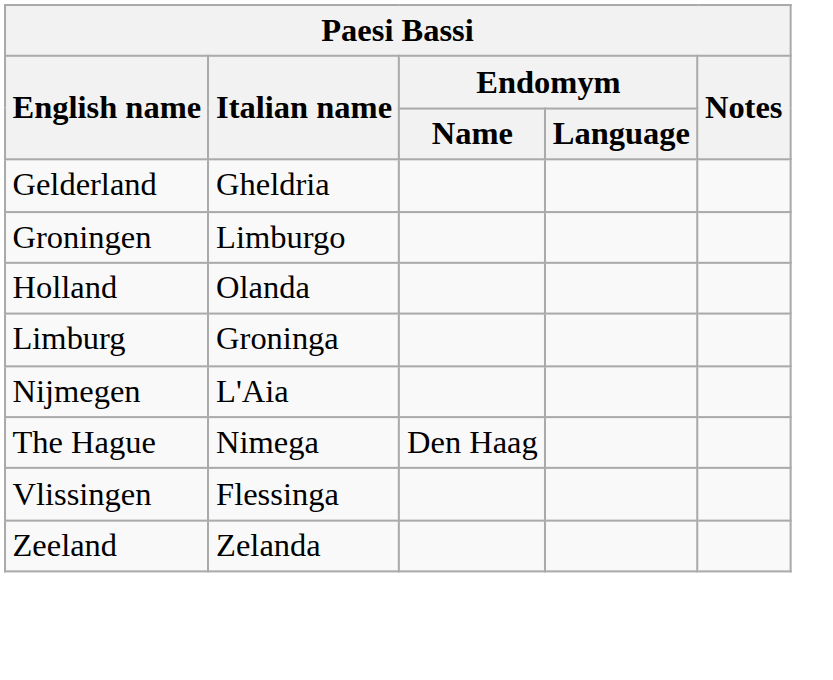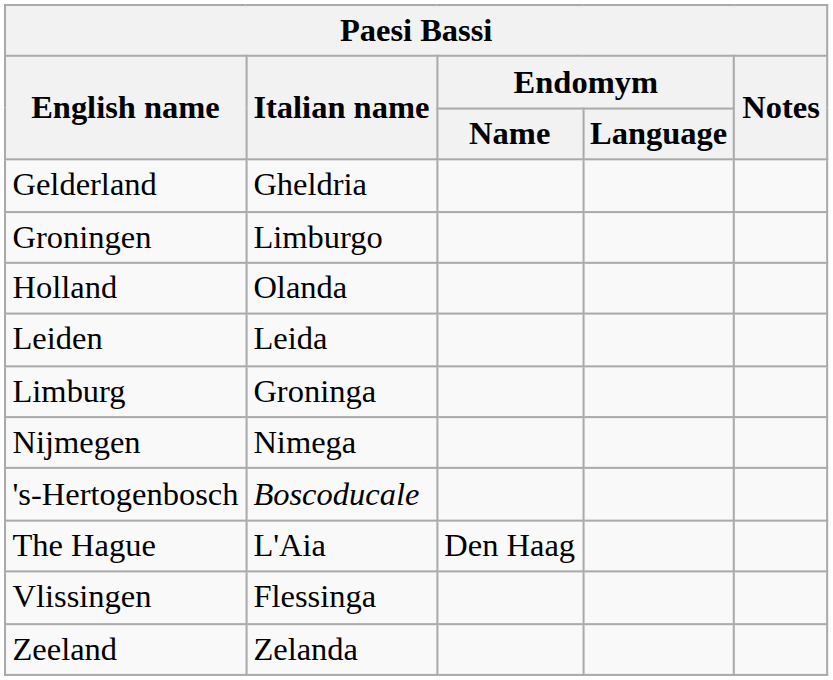 <table class="wikitable sortable">
 <tr>
 <th colspan="5"> Paesi Bassi</th>
 </tr>
 <tr>
 <th rowspan="2">English name</th>
 <th rowspan="2">Italian name</th>
 <th colspan="2">Endomym</th>
 <th rowspan="2">Notes</th>
 </tr>
 <tr>
 <th>Name</th>
 <th>Language</th>
 </tr>
 <tr>
 <td>Gelderland</td>
 <td>Gheldria</td>
 <td></td>
 <td></td>
 <td></td>
 </tr>
 <tr>
 <td>Groningen</td>
 <td>Limburgo</td>
 <td></td>
 <td></td>
 <td></td>
 </tr>
 <tr>
 <td>Holland</td>
 <td>Olanda</td>
 <td></td>
 <td></td>
 <td></td>
 </tr>
 <tr>
+<td>Leiden</td>
+<td>Leida</td>
+<td></td>
+<td></td>
+<td></td>
+</tr>
+<tr>
 <td>Limburg</td>
 <td>Groninga</td>
 <td></td>
 <td></td>
 <td></td>
 </tr>
 <tr>
 <td>Nijmegen</td>
-<td>L'Aia</td>
+<td>Nimega</td>
+<td></td>
+<td></td>
+<td></td>
+</tr>
+<tr>
+<td>'s-Hertogenbosch</td>
+<td><em>Boscoducale</em></td>
 <td></td>
 <td></td>
 <td></td>
 </tr>
 <tr>
 <td>The Hague</td>
-<td>Nimega</td>
+<td>L'Aia</td>
 <td>Den Haag</td>
 <td></td>
 <td></td>
 </tr>
 <tr>
 <td>Vlissingen</td>
 <td>Flessinga</td>
 <td></td>
 <td></td>
 <td></td>
 </tr>
 <tr>
 <td>Zeeland</td>
 <td>Zelanda</td>
 <td></td>
 <td></td>
 <td></td>
 </tr>
 </table>
